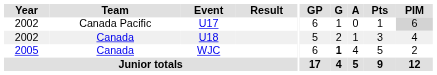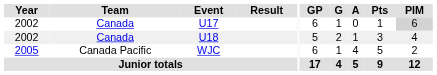 <table border="0" cellpadding="1" cellspacing="0" ID="Table3" style="text-align:center; width:40em">
 <tr ALIGN="center" bgcolor="#e0e0e0">
 <th>Year</th>
 <th>Team</th>
 <th>Event</th>
 <th>Result</th>
 <th rowspan="99" bgcolor="#ffffff"></th>
 <th>GP</th>
 <th>G</th>
 <th>A</th>
 <th>Pts</th>
 <th>PIM</th>
 </tr>
 <tr>
 <td 2002 World U-17 Hockey Challenge>2002</td>
-<td>Canada Pacific</td>
+<td><a href='#'>Canada</a></td>
 <td><a href='#'>U17</a></td>
 <td></td>
 <td>6</td>
 <td>1</td>
 <td>0</td>
 <td>1</td>
 <td style="background: lightgrey;">6</td>
 </tr>
 <tr bgcolor="#f0f0f0">
 <td>2002</td>
 <td><a href='#'>Canada</a></td>
 <td><a href='#'>U18</a></td>
 <td></td>
 <td>5</td>
 <td>2</td>
 <td>1</td>
 <td>3</td>
 <td>4</td>
 </tr>
 <tr>
 <td><a href='#'>2005</a></td>
-<td><a href='#'>Canada</a></td>
+<td>Canada Pacific</td>
 <td><a href='#'>WJC</a></td>
 <td></td>
 <td>6</td>
-<td><strong>1</strong></td>
+<td>1</td>
 <td>4</td>
 <td>5</td>
 <td>2</td>
 </tr>
 <tr bgcolor="#e0e0e0">
 <th colspan=4>Junior totals</th>
 <th>17</th>
 <th>4</th>
 <th>5</th>
 <th>9</th>
 <th>12</th>
 </tr>
 </table>
